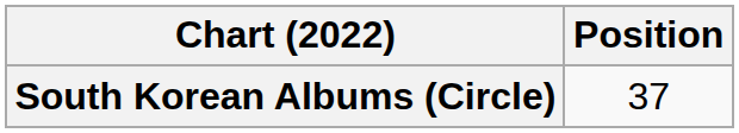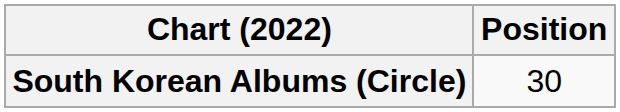 <table class="wikitable plainrowheaders" style="text-align:center">
 <tr>
 <th scope="col">Chart (2022)</th>
 <th scope="col">Position</th>
 </tr>
 <tr>
 <th scope="row">South Korean Albums (Circle)</th>
-<td>37</td>
+<td>30</td>
 </tr>
 </table>
